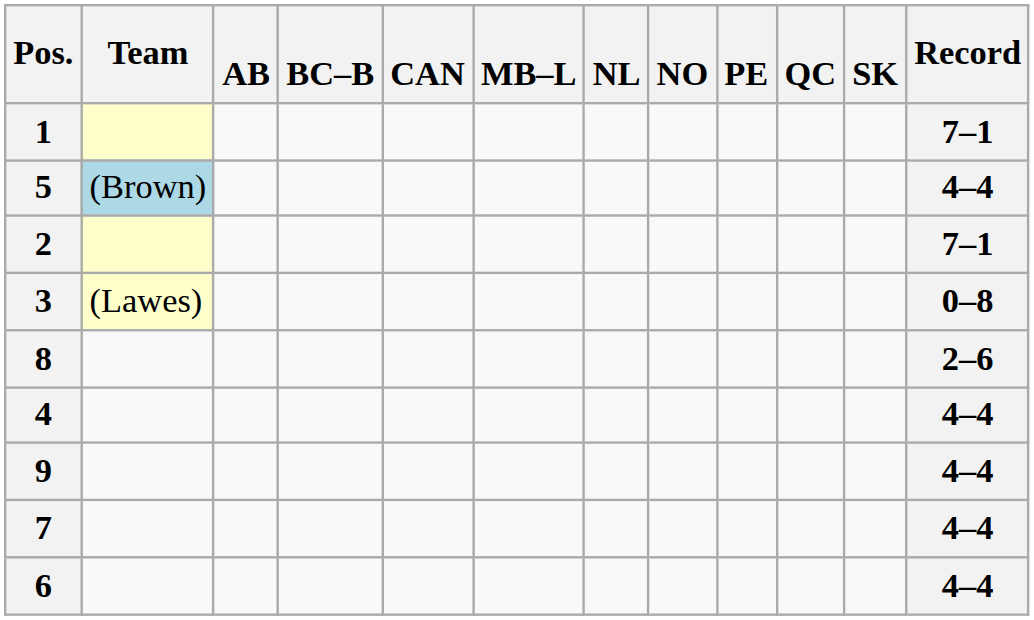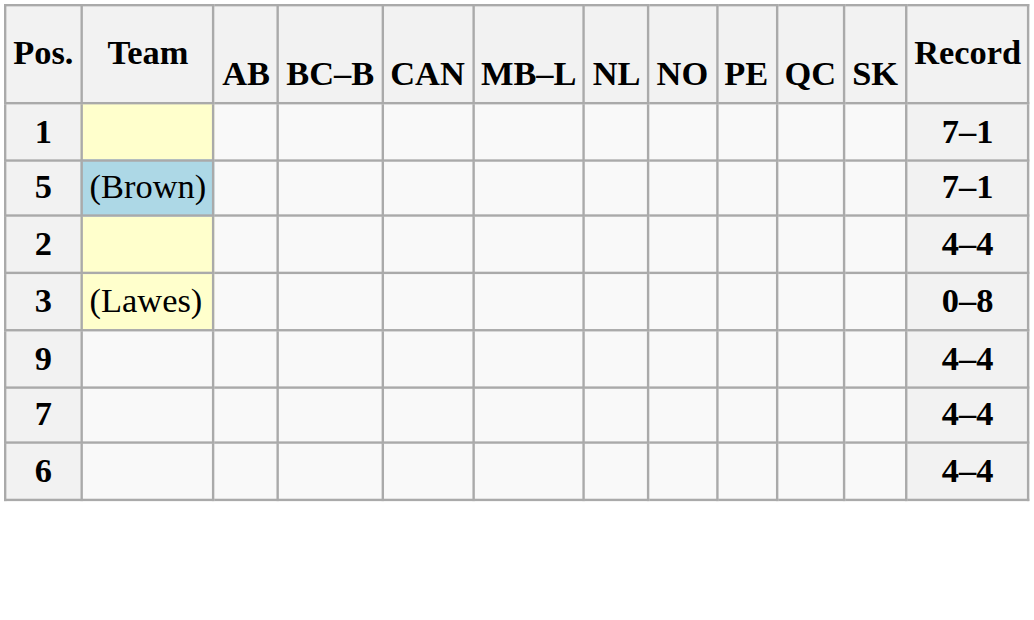 <table class="wikitable sortable nowrap" style="text-align:center; font-size:0.9em;">
 <tr>
 <th>Pos.</th>
 <th>Team</th>
 <th><br>AB</th>
 <th><br>BC–B</th>
 <th><br>CAN</th>
 <th><br>MB–L</th>
 <th><br>NL</th>
 <th><br>NO</th>
 <th><br>PE</th>
 <th><br>QC</th>
 <th><br>SK</th>
 <th>Record</th>
 </tr>
 <tr>
 <th>1</th>
 <td style="text-align:left; background:#ffffcc;"></td>
 <td></td>
 <td></td>
 <td></td>
 <td></td>
 <td></td>
 <td></td>
 <td></td>
 <td></td>
 <td></td>
 <th>7–1</th>
 </tr>
 <tr>
 <th>5</th>
 <td style="background: lightblue; text-align:left;"> (Brown)</td>
 <td></td>
 <td></td>
 <td></td>
 <td></td>
 <td></td>
 <td></td>
 <td></td>
 <td></td>
 <td></td>
-<th>4–4</th>
+<th>7–1</th>
 </tr>
 <tr>
 <th>2</th>
 <td style="text-align:left; background:#ffffcc;"></td>
 <td></td>
 <td></td>
 <td></td>
 <td></td>
 <td></td>
 <td></td>
 <td></td>
 <td></td>
 <td></td>
-<th>7–1</th>
+<th>4–4</th>
 </tr>
 <tr>
 <th>3</th>
 <td style="text-align:left; background:#ffffcc;"> (Lawes)</td>
 <td></td>
 <td></td>
 <td></td>
 <td></td>
 <td></td>
 <td></td>
 <td></td>
 <td></td>
 <td></td>
 <th>0–8</th>
-</tr>
-<tr>
-<th>8</th>
-<td style="text-align:left;"></td>
-<td></td>
-<td></td>
-<td></td>
-<td></td>
-<td></td>
-<td></td>
-<td></td>
-<td></td>
-<td></td>
-<th>2–6</th>
-</tr>
-<tr>
-<th>4</th>
-<td style="text-align:left;"></td>
-<td></td>
-<td></td>
-<td></td>
-<td></td>
-<td></td>
-<td></td>
-<td></td>
-<td></td>
-<td></td>
-<th>4–4</th>
 </tr>
 <tr>
 <th>9</th>
 <td style="text-align:left;"></td>
 <td></td>
 <td></td>
 <td></td>
 <td></td>
 <td></td>
 <td></td>
 <td></td>
 <td></td>
 <td></td>
 <th>4–4</th>
 </tr>
 <tr>
 <th>7</th>
 <td style="text-align:left;"></td>
 <td></td>
 <td></td>
 <td></td>
 <td></td>
 <td></td>
 <td></td>
 <td></td>
 <td></td>
 <td></td>
 <th>4–4</th>
 </tr>
 <tr>
 <th>6</th>
 <td style="text-align:left;"></td>
 <td></td>
 <td></td>
 <td></td>
 <td></td>
 <td></td>
 <td></td>
 <td></td>
 <td></td>
 <td></td>
 <th>4–4</th>
 </tr>
 </table>
